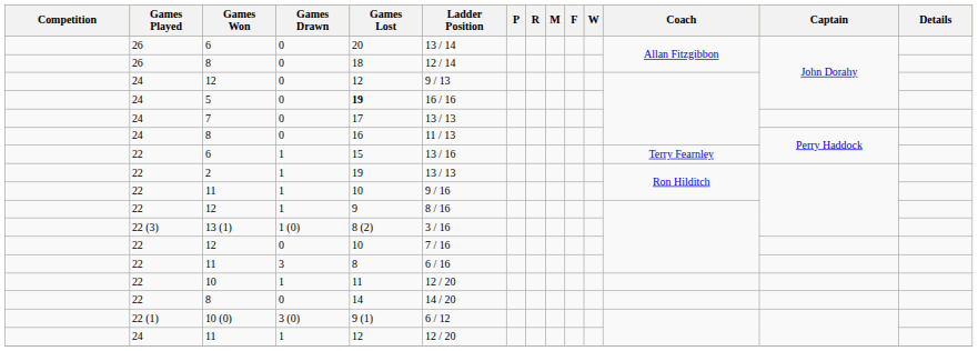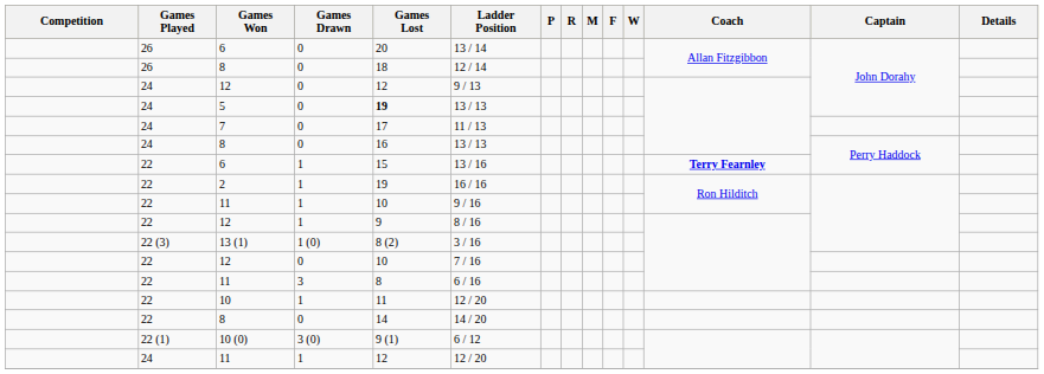 <table class="wikitable" width="100%" style="font-size:90%">
 <tr bgcolor=#bdb76b>
 <th>Competition</th>
 <th>Games<br>Played</th>
 <th>Games<br>Won</th>
 <th>Games<br>Drawn</th>
 <th>Games<br>Lost</th>
 <th>Ladder<br>Position</th>
 <th width="2%">P</th>
 <th width="2%">R</th>
 <th width="2%">M</th>
 <th width="2%">F</th>
 <th width="2%">W</th>
 <th>Coach</th>
 <th>Captain</th>
 <th>Details</th>
 </tr>
 <tr>
 <td></td>
 <td>26</td>
 <td>6</td>
 <td>0</td>
 <td>20</td>
 <td>13 / 14</td>
 <td></td>
 <td></td>
 <td></td>
 <td></td>
 <td></td>
 <td rowspan="2" style="text-align:center;"><a href='#'>Allan Fitzgibbon</a></td>
 <td rowspan="4" style="text-align:center;"><a href='#'>John Dorahy</a></td>
 <td></td>
 </tr>
 <tr>
 <td></td>
 <td>26</td>
 <td>8</td>
 <td>0</td>
 <td>18</td>
 <td>12 / 14</td>
 <td></td>
 <td></td>
 <td></td>
 <td></td>
 <td></td>
 <td></td>
 </tr>
 <tr>
 <td></td>
 <td>24</td>
 <td>12</td>
 <td>0</td>
 <td>12</td>
 <td>9 / 13</td>
 <td></td>
 <td></td>
 <td></td>
 <td></td>
 <td></td>
 <td rowspan="4"></td>
 <td></td>
 </tr>
 <tr>
 <td></td>
 <td>24</td>
 <td>5</td>
 <td>0</td>
 <td><strong>19</strong></td>
-<td>16 / 16</td>
+<td>13 / 13</td>
 <td></td>
 <td></td>
 <td></td>
 <td></td>
 <td></td>
 <td></td>
 </tr>
 <tr>
 <td></td>
 <td>24</td>
 <td>7</td>
 <td>0</td>
 <td>17</td>
-<td>13 / 13</td>
+<td>11 / 13</td>
 <td></td>
 <td></td>
 <td></td>
 <td></td>
 <td></td>
 <td></td>
 <td></td>
 </tr>
 <tr>
 <td></td>
 <td>24</td>
 <td>8</td>
 <td>0</td>
 <td>16</td>
-<td>11 / 13</td>
+<td>13 / 13</td>
 <td></td>
 <td></td>
 <td></td>
 <td></td>
 <td></td>
 <td rowspan="2" style="text-align:center;"><a href='#'>Perry Haddock</a></td>
 <td></td>
 </tr>
 <tr>
 <td></td>
 <td>22</td>
 <td>6</td>
 <td>1</td>
 <td>15</td>
 <td>13 / 16</td>
 <td></td>
 <td></td>
 <td></td>
 <td></td>
 <td></td>
-<td rowspan="1" style="text-align:center;"><a href='#'>Terry Fearnley</a></td>
+<td rowspan="1" style="text-align:center;"><strong><a href='#'>Terry Fearnley</a></strong></td>
 <td></td>
 </tr>
 <tr>
 <td></td>
 <td>22</td>
 <td>2</td>
 <td>1</td>
 <td>19</td>
-<td>13 / 13</td>
+<td>16 / 16</td>
 <td></td>
 <td></td>
 <td></td>
 <td></td>
 <td></td>
 <td rowspan="2" style="text-align:center;"><a href='#'>Ron Hilditch</a></td>
 <td rowspan="4"></td>
 <td></td>
 </tr>
 <tr>
 <td></td>
 <td>22</td>
 <td>11</td>
 <td>1</td>
 <td>10</td>
 <td>9 / 16</td>
 <td></td>
 <td></td>
 <td></td>
 <td></td>
 <td></td>
 <td></td>
 </tr>
 <tr>
 <td></td>
 <td>22</td>
 <td>12</td>
 <td>1</td>
 <td>9</td>
 <td>8 / 16</td>
 <td></td>
 <td></td>
 <td></td>
 <td></td>
 <td></td>
 <td rowspan='4'></td>
 <td></td>
 </tr>
 <tr>
 <td></td>
 <td>22 (3)</td>
 <td>13 (1)</td>
 <td>1 (0)</td>
 <td>8 (2)</td>
 <td>3 / 16</td>
 <td></td>
 <td></td>
 <td></td>
 <td></td>
 <td></td>
 <td></td>
 </tr>
 <tr>
 <td></td>
 <td>22</td>
 <td>12</td>
 <td>0</td>
 <td>10</td>
 <td>7 / 16</td>
 <td></td>
 <td></td>
 <td></td>
 <td></td>
 <td></td>
 <td rowspan='1'></td>
 <td></td>
 </tr>
 <tr>
 <td></td>
 <td>22</td>
 <td>11</td>
 <td>3</td>
 <td>8</td>
 <td>6 / 16</td>
 <td></td>
 <td></td>
 <td></td>
 <td></td>
 <td></td>
 <td></td>
 <td></td>
 </tr>
 <tr>
 <td></td>
 <td>22</td>
 <td>10</td>
 <td>1</td>
 <td>11</td>
 <td>12 / 20</td>
 <td></td>
 <td></td>
 <td></td>
 <td></td>
 <td></td>
 <td rowspan='1'></td>
 <td rowspan='1'></td>
 <td></td>
 </tr>
 <tr>
 <td></td>
 <td>22</td>
 <td>8</td>
 <td>0</td>
 <td>14</td>
 <td>14 / 20</td>
 <td></td>
 <td></td>
 <td></td>
 <td></td>
 <td></td>
 <td rowspan='1'></td>
 <td rowspan='1'></td>
 <td></td>
 </tr>
 <tr>
 <td></td>
 <td>22 (1)</td>
 <td>10 (0)</td>
 <td>3 (0)</td>
 <td>9 (1)</td>
 <td>6 / 12</td>
 <td></td>
 <td></td>
 <td></td>
 <td></td>
 <td></td>
 <td rowspan='2'></td>
 <td rowspan='2'></td>
 <td></td>
 </tr>
 <tr>
 <td></td>
 <td>24</td>
 <td>11</td>
 <td>1</td>
 <td>12</td>
 <td>12 / 20</td>
 <td></td>
 <td></td>
 <td></td>
 <td></td>
 <td></td>
 <td></td>
 </tr>
 <tr>
 </tr>
 </table>
